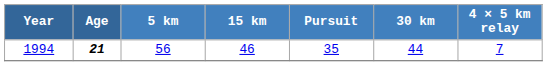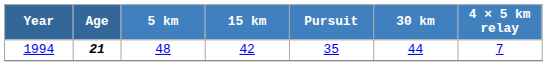 <table class="wikitable" style="font-size:95%; text-align:center; border:grey solid 1px; border-collapse:collapse; background:#ffffff;">
 <tr>
 <th style="background-color:#369; color:white; width:60px;"> Year </th>
 <th style="background-color:#369; color:white; width:40px;"> Age </th>
 <th style="background-color:#4180be; color:white; width:75px;"> 5 km </th>
 <th style="background-color:#4180be; color:white; width:75px;"> 15 km </th>
 <th style="background-color:#4180be; color:white; width:75px;"> Pursuit </th>
 <th style="background-color:#4180be; color:white; width:75px;"> 30 km </th>
 <th style="background-color:#4180be; color:white; width:75px;"> 4 × 5 km <br> relay </th>
 </tr>
 <tr>
 <td><a href='#'>1994</a></td>
 <td><strong><em>21</em></strong></td>
-<td><a href='#'>56</a></td>
-<td><a href='#'>46</a></td>
+<td><a href='#'>48</a></td>
+<td><a href='#'>42</a></td>
 <td><a href='#'>35</a></td>
 <td><a href='#'>44</a></td>
 <td><a href='#'>7</a></td>
 </tr>
 <tr>
 </tr>
 </table>
